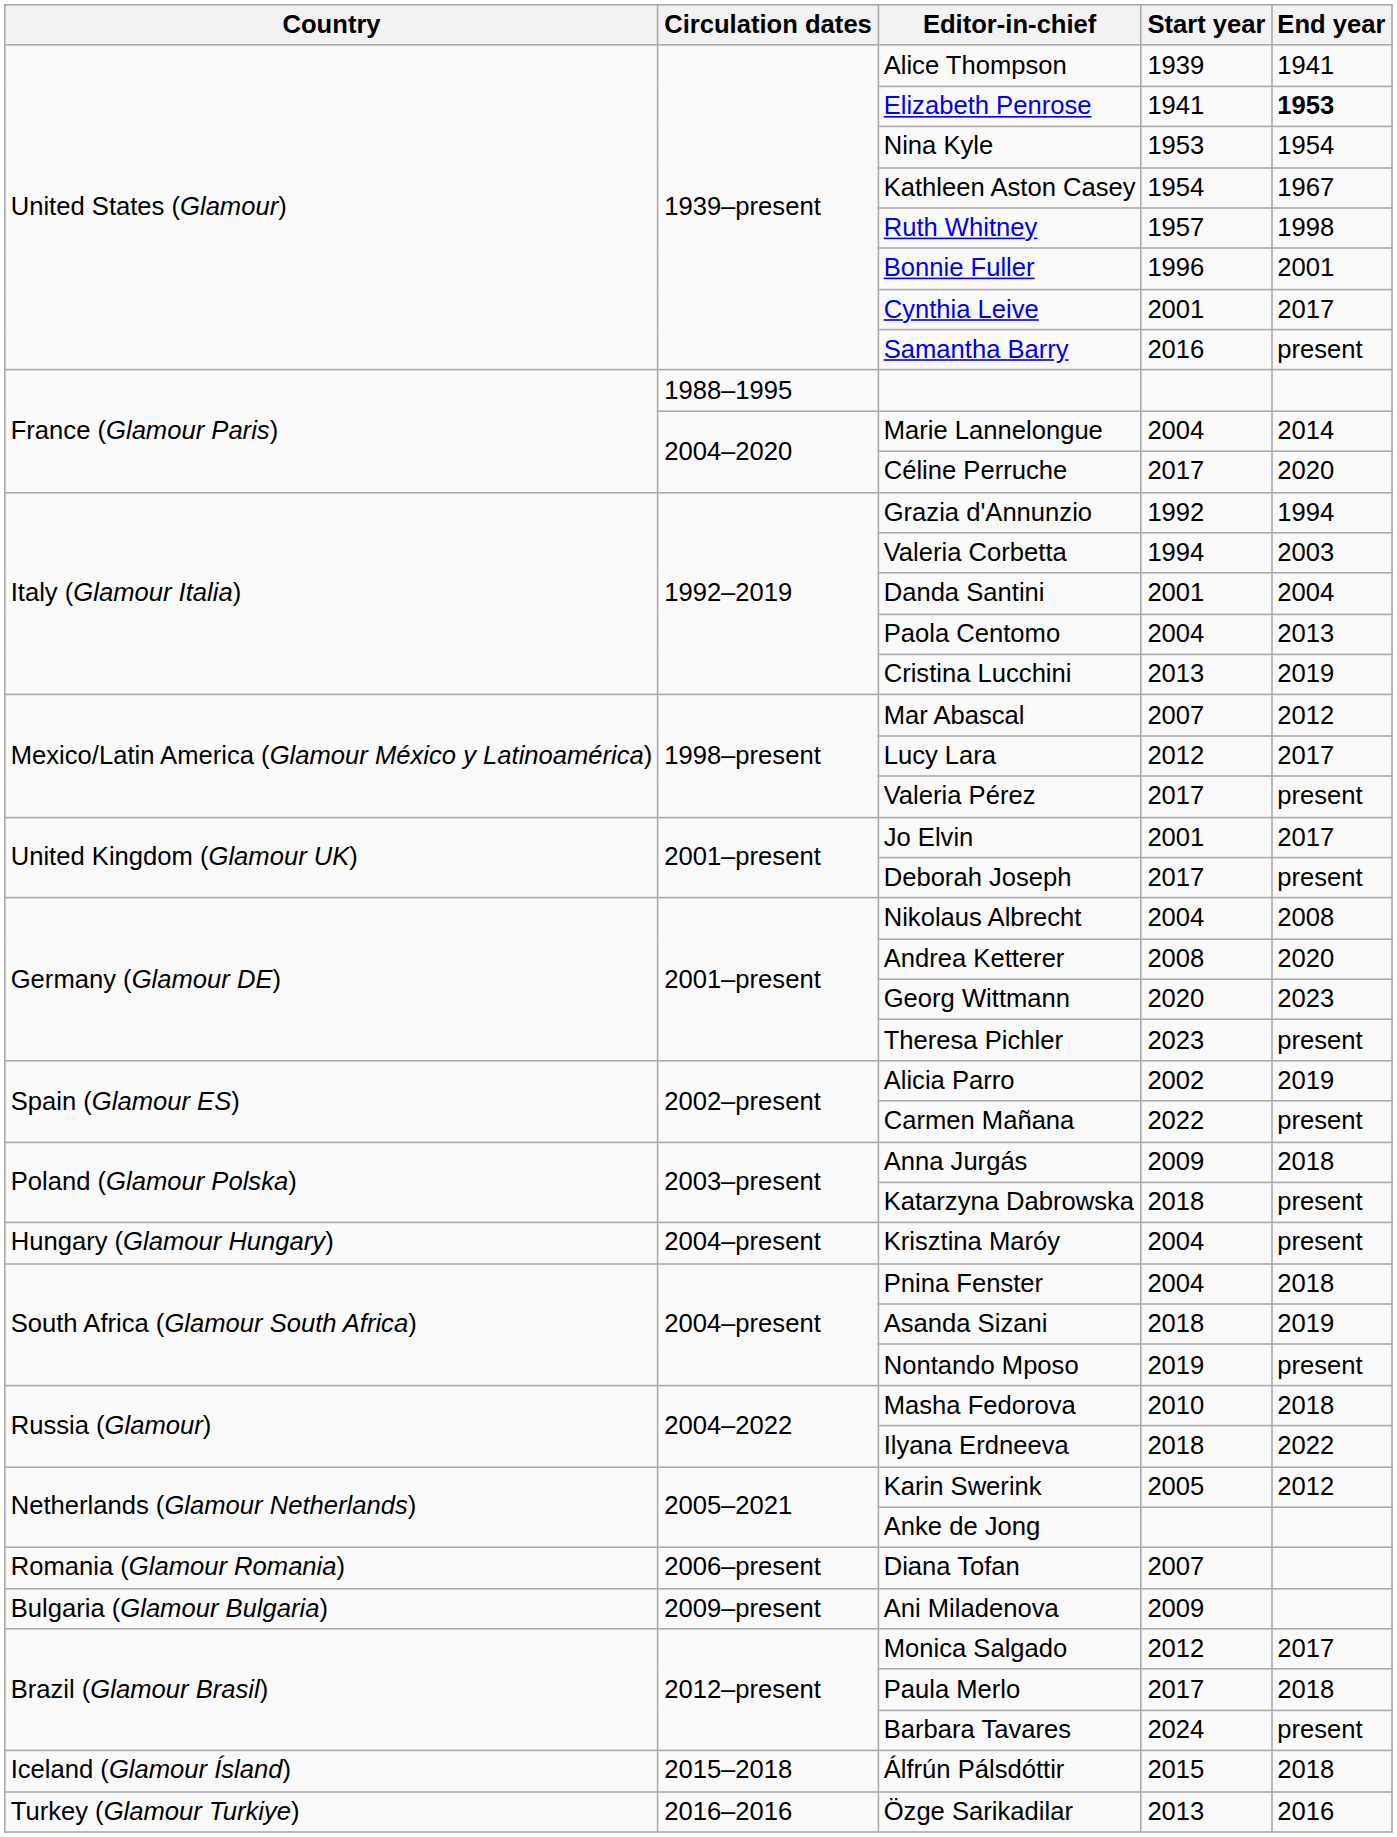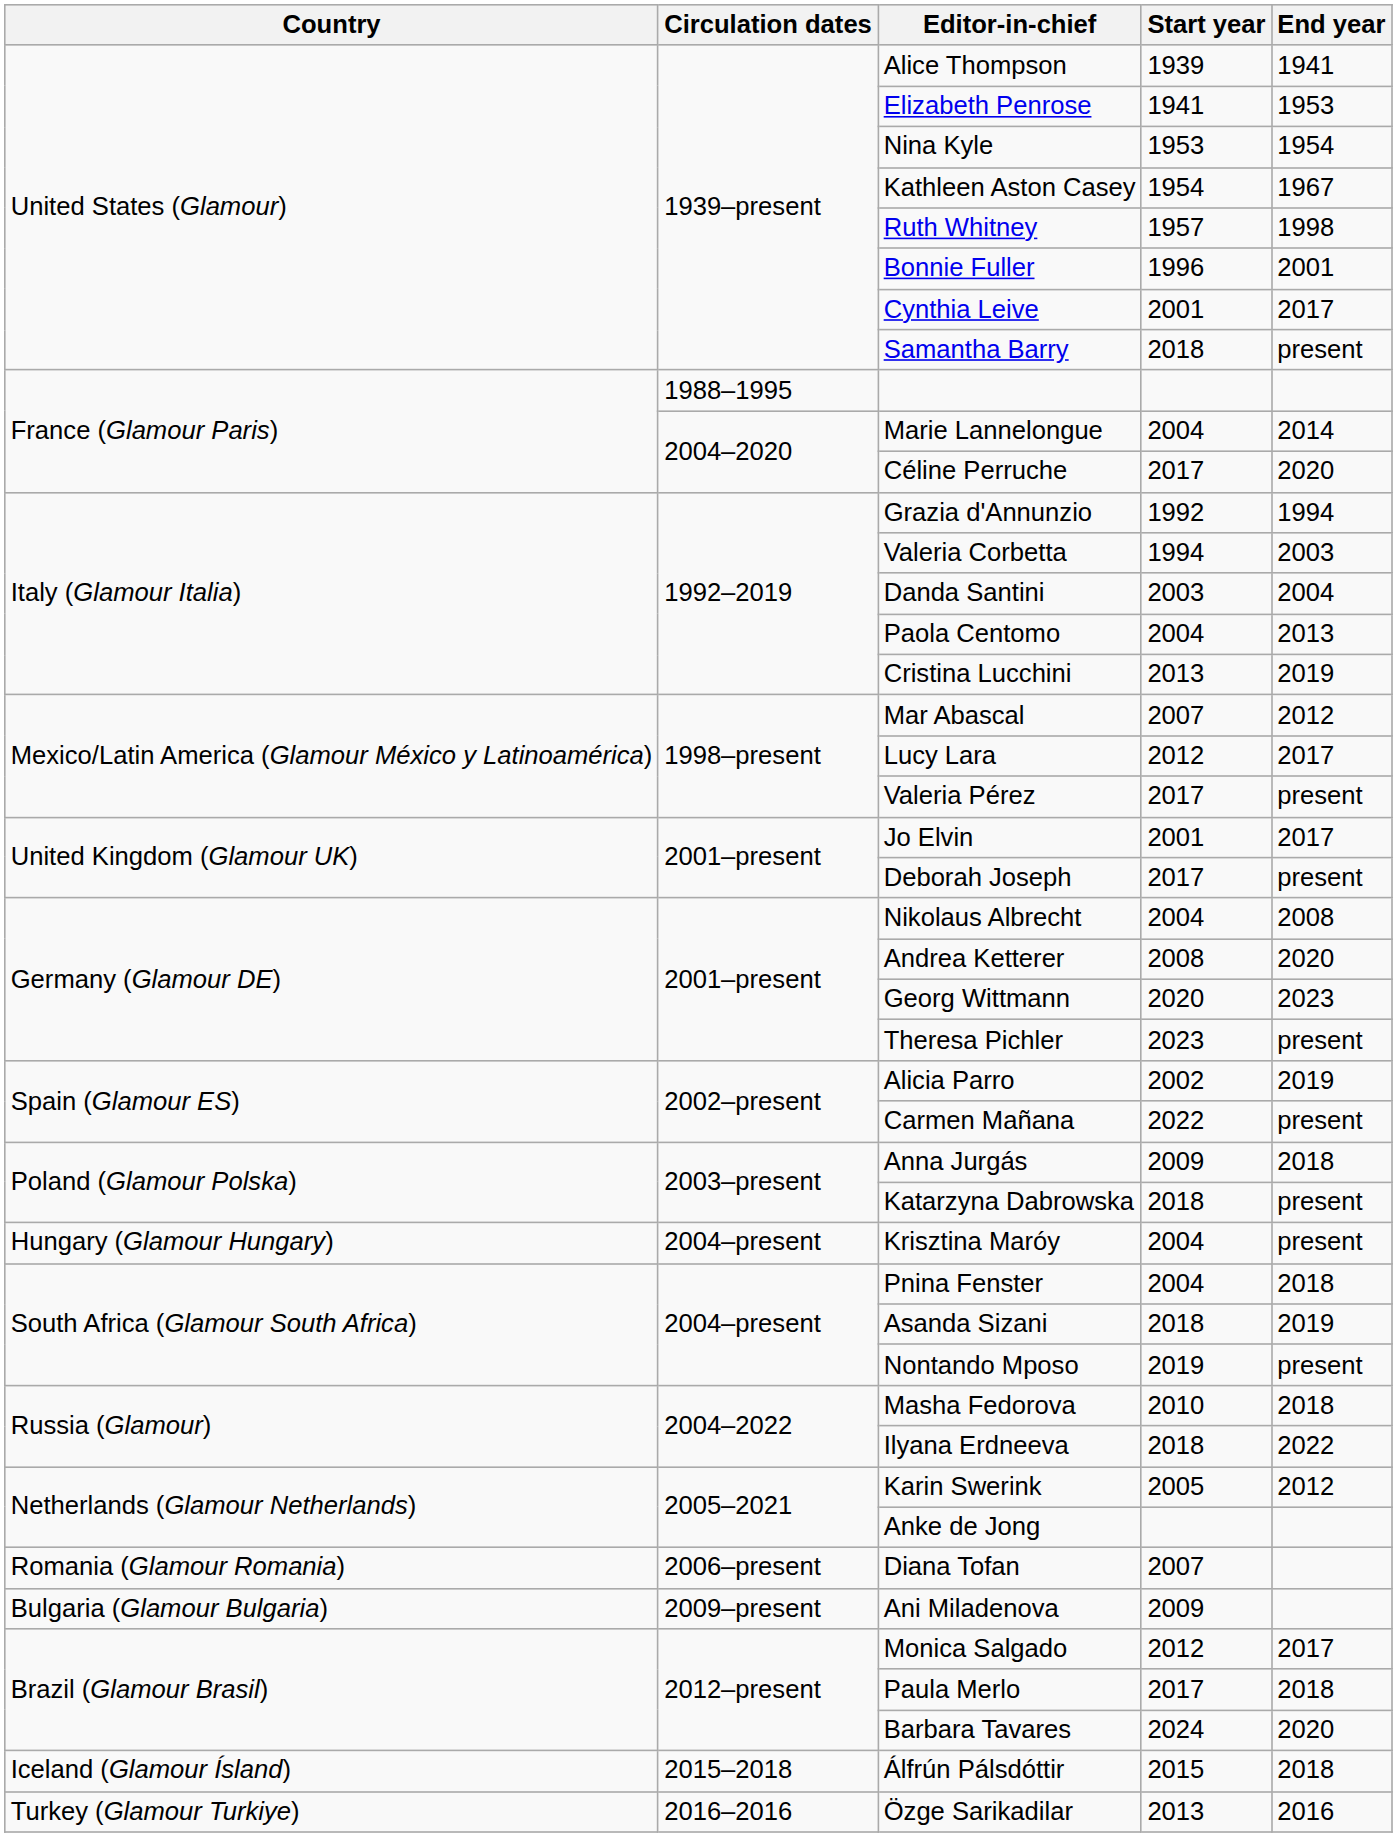 <table class="wikitable">
 <tr>
 <th>Country</th>
 <th>Circulation dates</th>
 <th>Editor-in-chief</th>
 <th>Start year</th>
 <th>End year</th>
 </tr>
 <tr>
 <td rowspan="8">United States (<em>Glamour</em>)</td>
 <td rowspan="8">1939–present</td>
 <td>Alice Thompson</td>
 <td>1939</td>
 <td>1941</td>
 </tr>
 <tr>
 <td><a href='#'>Elizabeth Penrose</a></td>
 <td>1941</td>
-<td><strong>1953</strong></td>
+<td>1953</td>
 </tr>
 <tr>
 <td>Nina Kyle</td>
 <td>1953</td>
 <td>1954</td>
 </tr>
 <tr>
 <td>Kathleen Aston Casey</td>
 <td>1954</td>
 <td>1967</td>
 </tr>
 <tr>
 <td><a href='#'>Ruth Whitney</a></td>
 <td>1957</td>
 <td>1998</td>
 </tr>
 <tr>
 <td><a href='#'>Bonnie Fuller</a></td>
 <td>1996</td>
 <td>2001</td>
 </tr>
 <tr>
 <td><a href='#'>Cynthia Leive</a></td>
 <td>2001</td>
 <td>2017</td>
 </tr>
 <tr>
 <td><a href='#'>Samantha Barry</a></td>
-<td>2016</td>
+<td>2018</td>
 <td>present</td>
 </tr>
 <tr>
 <td rowspan="3">France (<em>Glamour Paris</em>)</td>
 <td>1988–1995</td>
 <td></td>
 <td></td>
 <td></td>
 </tr>
 <tr>
 <td rowspan="2">2004–2020</td>
 <td>Marie Lannelongue</td>
 <td>2004</td>
 <td>2014</td>
 </tr>
 <tr>
 <td>Céline Perruche</td>
 <td>2017</td>
 <td>2020</td>
 </tr>
 <tr>
 <td rowspan="5">Italy (<em>Glamour Italia</em>)</td>
 <td rowspan="5">1992–2019</td>
 <td>Grazia d'Annunzio</td>
 <td>1992</td>
 <td>1994</td>
 </tr>
 <tr>
 <td>Valeria Corbetta</td>
 <td>1994</td>
 <td>2003</td>
 </tr>
 <tr>
 <td>Danda Santini</td>
-<td>2001</td>
+<td>2003</td>
 <td>2004</td>
 </tr>
 <tr>
 <td>Paola Centomo</td>
 <td>2004</td>
 <td>2013</td>
 </tr>
 <tr>
 <td>Cristina Lucchini</td>
 <td>2013</td>
 <td>2019</td>
 </tr>
 <tr>
 <td rowspan="3">Mexico/Latin America (<em>Glamour México y Latinoamérica</em>)</td>
 <td rowspan="3">1998–present</td>
 <td>Mar Abascal</td>
 <td>2007</td>
 <td>2012</td>
 </tr>
 <tr>
 <td>Lucy Lara</td>
 <td>2012</td>
 <td>2017</td>
 </tr>
 <tr>
 <td>Valeria Pérez</td>
 <td>2017</td>
 <td>present</td>
 </tr>
 <tr>
 <td rowspan="2">United Kingdom (<em>Glamour UK</em>)</td>
 <td rowspan="2">2001–present</td>
 <td>Jo Elvin</td>
 <td>2001</td>
 <td>2017</td>
 </tr>
 <tr>
 <td>Deborah Joseph</td>
 <td>2017</td>
 <td>present</td>
 </tr>
 <tr>
 <td rowspan="4">Germany (<em>Glamour DE</em>)</td>
 <td rowspan="4">2001–present</td>
 <td>Nikolaus Albrecht</td>
 <td>2004</td>
 <td>2008</td>
 </tr>
 <tr>
 <td>Andrea Ketterer</td>
 <td>2008</td>
 <td>2020</td>
 </tr>
 <tr>
 <td>Georg Wittmann</td>
 <td>2020</td>
 <td>2023</td>
 </tr>
 <tr>
 <td>Theresa Pichler</td>
 <td>2023</td>
 <td>present</td>
 </tr>
 <tr>
 <td rowspan="2">Spain (<em>Glamour ES</em>)</td>
 <td rowspan="2">2002–present</td>
 <td>Alicia Parro</td>
 <td>2002</td>
 <td>2019</td>
 </tr>
 <tr>
 <td>Carmen Mañana</td>
 <td>2022</td>
 <td>present</td>
 </tr>
 <tr>
 <td rowspan="2">Poland (<em>Glamour Polska</em>)</td>
 <td rowspan="2">2003–present</td>
 <td>Anna Jurgás</td>
 <td>2009</td>
 <td>2018</td>
 </tr>
 <tr>
 <td>Katarzyna Dabrowska</td>
 <td>2018</td>
 <td>present</td>
 </tr>
 <tr>
 <td>Hungary (<em>Glamour Hungary</em>)</td>
 <td>2004–present</td>
 <td>Krisztina Maróy</td>
 <td>2004</td>
 <td>present</td>
 </tr>
 <tr>
 <td rowspan="3">South Africa (<em>Glamour South Africa</em>)</td>
 <td rowspan="3">2004–present</td>
 <td>Pnina Fenster</td>
 <td>2004</td>
 <td>2018</td>
 </tr>
 <tr>
 <td>Asanda Sizani</td>
 <td>2018</td>
 <td>2019</td>
 </tr>
 <tr>
 <td>Nontando Mposo</td>
 <td>2019</td>
 <td>present</td>
 </tr>
 <tr>
 <td rowspan="2">Russia (<em>Glamour</em>)</td>
 <td rowspan="2">2004–2022</td>
 <td>Masha Fedorova</td>
 <td>2010</td>
 <td>2018</td>
 </tr>
 <tr>
 <td>Ilyana Erdneeva</td>
 <td>2018</td>
 <td>2022</td>
 </tr>
 <tr>
 <td rowspan="2">Netherlands (<em>Glamour Netherlands</em>)</td>
 <td rowspan="2">2005–2021</td>
 <td>Karin Swerink</td>
 <td>2005</td>
 <td>2012</td>
 </tr>
 <tr>
 <td>Anke de Jong</td>
 <td></td>
 <td></td>
 </tr>
 <tr>
 <td>Romania (<em>Glamour Romania</em>)</td>
 <td>2006–present</td>
 <td>Diana Tofan</td>
 <td>2007</td>
 <td></td>
 </tr>
 <tr>
 <td>Bulgaria (<em>Glamour Bulgaria</em>)</td>
 <td>2009–present</td>
 <td>Ani Miladenova</td>
 <td>2009</td>
 <td></td>
 </tr>
 <tr>
 <td rowspan="3">Brazil (<em>Glamour Brasil</em>)</td>
 <td rowspan="3">2012–present</td>
 <td>Monica Salgado</td>
 <td>2012</td>
 <td>2017</td>
 </tr>
 <tr>
 <td>Paula Merlo</td>
 <td>2017</td>
 <td>2018</td>
 </tr>
 <tr>
 <td>Barbara Tavares</td>
 <td>2024</td>
-<td>present</td>
+<td>2020</td>
 </tr>
 <tr>
 <td>Iceland (<em>Glamour Ísland</em>)</td>
 <td>2015–2018</td>
 <td>Álfrún Pálsdóttir</td>
 <td>2015</td>
 <td>2018</td>
 </tr>
 <tr>
 <td>Turkey (<em>Glamour Turkiye</em>)</td>
 <td>2016–2016</td>
 <td>Özge Sarikadilar</td>
 <td>2013</td>
 <td>2016</td>
 </tr>
 </table>
